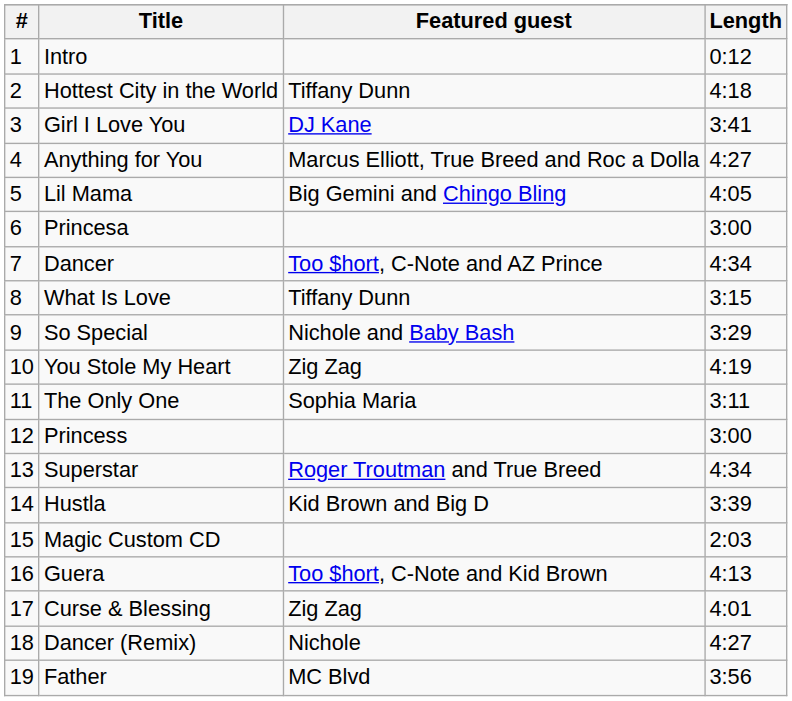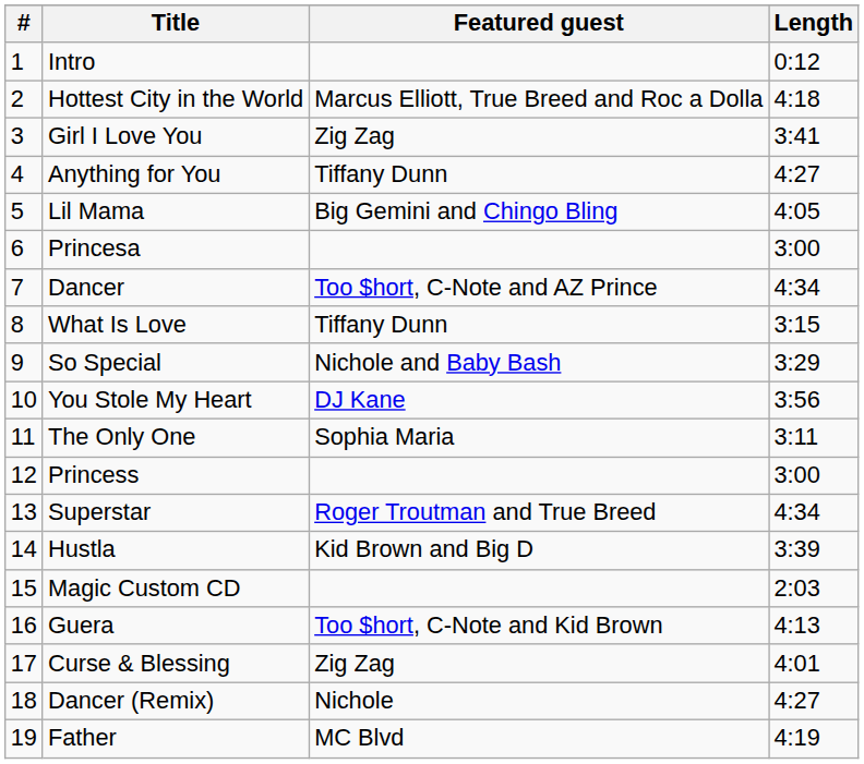 <table class="wikitable">
 <tr>
 </tr>
 <tr>
 <th align="center">#</th>
 <th align="center">Title</th>
 <th align="center">Featured guest</th>
 <th align="center">Length</th>
 </tr>
 <tr>
 <td>1</td>
 <td>Intro</td>
 <td></td>
 <td>0:12</td>
 </tr>
 <tr>
 <td>2</td>
 <td>Hottest City in the World</td>
-<td>Tiffany Dunn</td>
+<td>Marcus Elliott, True Breed and Roc a Dolla</td>
 <td>4:18</td>
 </tr>
 <tr>
 <td>3</td>
 <td>Girl I Love You</td>
-<td><a href='#'>DJ Kane</a></td>
+<td>Zig Zag</td>
 <td>3:41</td>
 </tr>
 <tr>
 <td>4</td>
 <td>Anything for You</td>
-<td>Marcus Elliott, True Breed and Roc a Dolla</td>
+<td>Tiffany Dunn</td>
 <td>4:27</td>
 </tr>
 <tr>
 <td>5</td>
 <td>Lil Mama</td>
 <td>Big Gemini and <a href='#'>Chingo Bling</a></td>
 <td>4:05</td>
 </tr>
 <tr>
 <td>6</td>
 <td>Princesa</td>
 <td></td>
 <td>3:00</td>
 </tr>
 <tr>
 <td>7</td>
 <td>Dancer</td>
 <td><a href='#'>Too $hort</a>, C-Note and AZ Prince</td>
 <td>4:34</td>
 </tr>
 <tr>
 <td>8</td>
 <td>What Is Love</td>
 <td>Tiffany Dunn</td>
 <td>3:15</td>
 </tr>
 <tr>
 <td>9</td>
 <td>So Special</td>
 <td>Nichole and <a href='#'>Baby Bash</a></td>
 <td>3:29</td>
 </tr>
 <tr>
 <td>10</td>
 <td>You Stole My Heart</td>
-<td>Zig Zag</td>
-<td>4:19</td>
+<td><a href='#'>DJ Kane</a></td>
+<td>3:56</td>
 </tr>
 <tr>
 <td>11</td>
 <td>The Only One</td>
 <td>Sophia Maria</td>
 <td>3:11</td>
 </tr>
 <tr>
 <td>12</td>
 <td>Princess</td>
 <td></td>
 <td>3:00</td>
 </tr>
 <tr>
 <td>13</td>
 <td>Superstar</td>
 <td><a href='#'>Roger Troutman</a> and True Breed</td>
 <td>4:34</td>
 </tr>
 <tr>
 <td>14</td>
 <td>Hustla</td>
 <td>Kid Brown and Big D</td>
 <td>3:39</td>
 </tr>
 <tr>
 <td>15</td>
 <td>Magic Custom CD</td>
 <td></td>
 <td>2:03</td>
 </tr>
 <tr>
 <td>16</td>
 <td>Guera</td>
 <td><a href='#'>Too $hort</a>, C-Note and Kid Brown</td>
 <td>4:13</td>
 </tr>
 <tr>
 <td>17</td>
 <td>Curse & Blessing</td>
 <td>Zig Zag</td>
 <td>4:01</td>
 </tr>
 <tr>
 <td>18</td>
 <td>Dancer (Remix)</td>
 <td>Nichole</td>
 <td>4:27</td>
 </tr>
 <tr>
 <td>19</td>
 <td>Father</td>
 <td>MC Blvd</td>
-<td>3:56</td>
+<td>4:19</td>
 </tr>
 </table>
